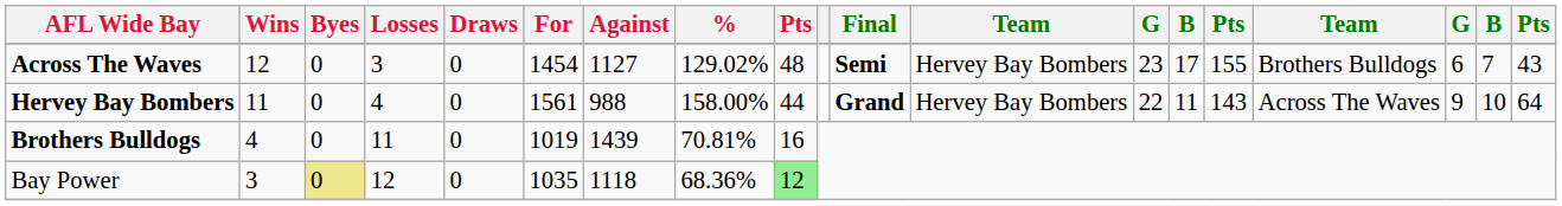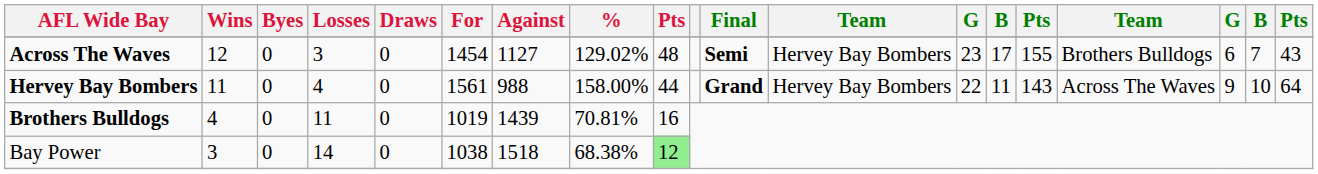 <table class="wikitable">
 <tr>
 <th style="color:crimson">AFL Wide Bay</th>
 <th style="color:crimson">Wins</th>
 <th style="color:crimson">Byes</th>
 <th style="color:crimson">Losses</th>
 <th style="color:crimson">Draws</th>
 <th style="color:crimson">For</th>
 <th style="color:crimson">Against</th>
 <th style="color:crimson">%</th>
 <th style="color:crimson">Pts</th>
 <th></th>
 <th style="color:green">Final</th>
 <th style="color:green">Team</th>
 <th style="color:green">G</th>
 <th style="color:green">B</th>
 <th style="color:green">Pts</th>
 <th style="color:green">Team</th>
 <th style="color:green">G</th>
 <th style="color:green">B</th>
 <th style="color:green">Pts</th>
 </tr>
 <tr>
 </tr>
 <tr>
 </tr>
 <tr>
 <td><strong>	Across The Waves	</strong></td>
 <td>12</td>
 <td>0</td>
 <td>3</td>
 <td>0</td>
 <td>1454</td>
 <td>1127</td>
 <td>129.02%</td>
 <td>48</td>
 <td></td>
 <td><strong>Semi</strong></td>
 <td>Hervey Bay Bombers</td>
 <td>23</td>
 <td>17</td>
 <td>155</td>
 <td>Brothers Bulldogs</td>
 <td>6</td>
 <td>7</td>
 <td>43</td>
 </tr>
 <tr>
 <td><strong>	Hervey Bay Bombers	</strong></td>
 <td>11</td>
 <td>0</td>
 <td>4</td>
 <td>0</td>
 <td>1561</td>
 <td>988</td>
 <td>158.00%</td>
 <td>44</td>
 <td></td>
 <td><strong>Grand</strong></td>
 <td>Hervey Bay Bombers</td>
 <td>22</td>
 <td>11</td>
 <td>143</td>
 <td>Across The Waves</td>
 <td>9</td>
 <td>10</td>
 <td>64</td>
 </tr>
 <tr>
 <td><strong>	Brothers Bulldogs	</strong></td>
 <td>4</td>
 <td>0</td>
 <td>11</td>
 <td>0</td>
 <td>1019</td>
 <td>1439</td>
 <td>70.81%</td>
 <td>16</td>
 </tr>
 <tr>
 <td>Bay Power</td>
 <td>3</td>
-<td style="background: khaki;">0</td>
-<td>12</td>
 <td>0</td>
-<td>1035</td>
-<td>1118</td>
-<td>68.36%</td>
+<td>14</td>
+<td>0</td>
+<td>1038</td>
+<td>1518</td>
+<td>68.38%</td>
 <td style="background: lightgreen;">12</td>
 </tr>
 <tr>
 </tr>
 </table>
